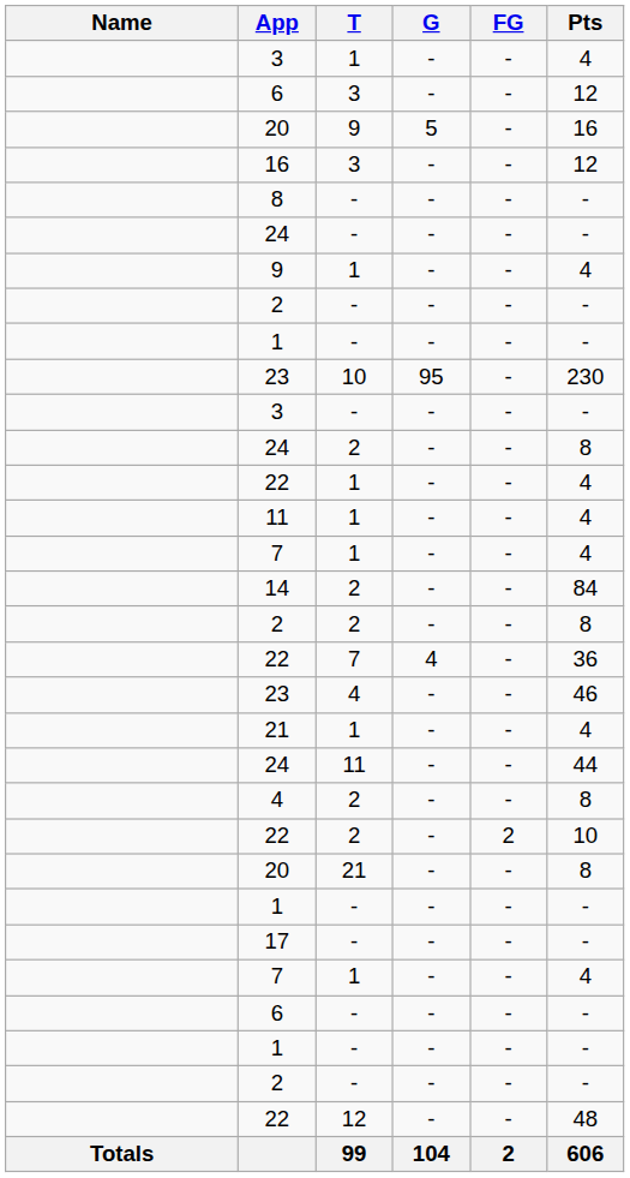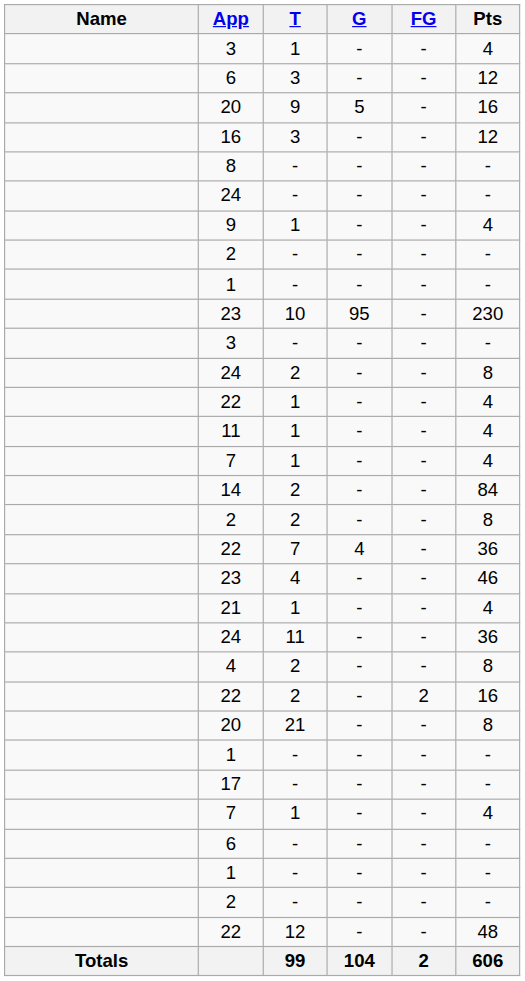 <table class="wikitable sortable" style="text-align: center;">
 <tr>
 <th style="width:10em">Name</th>
 <th style="width:3em"><a href='#'>App</a></th>
 <th style="width:3em"><a href='#'>T</a></th>
 <th style="width:3em"><a href='#'>G</a></th>
 <th style="width:3em"><a href='#'>FG</a></th>
 <th style="width:3em">Pts</th>
 </tr>
 <tr>
 <td style="text-align:left;"></td>
 <td>3</td>
 <td>1</td>
 <td>-</td>
 <td>-</td>
 <td>4</td>
 </tr>
 <tr>
 <td style="text-align:left;"></td>
 <td>6</td>
 <td>3</td>
 <td>-</td>
 <td>-</td>
 <td>12</td>
 </tr>
 <tr>
 <td style="text-align:left;"></td>
 <td>20</td>
 <td>9</td>
 <td>5</td>
 <td>-</td>
 <td>16</td>
 </tr>
 <tr>
 <td style="text-align:left;"></td>
 <td>16</td>
 <td>3</td>
 <td>-</td>
 <td>-</td>
 <td>12</td>
 </tr>
 <tr>
 <td style="text-align:left;"></td>
 <td>8</td>
 <td>-</td>
 <td>-</td>
 <td>-</td>
 <td>-</td>
 </tr>
 <tr>
 <td style="text-align:left;"></td>
 <td>24</td>
 <td>-</td>
 <td>-</td>
 <td>-</td>
 <td>-</td>
 </tr>
 <tr>
 <td style="text-align:left;"></td>
 <td>9</td>
 <td>1</td>
 <td>-</td>
 <td>-</td>
 <td>4</td>
 </tr>
 <tr>
 <td style="text-align:left;"></td>
 <td>2</td>
 <td>-</td>
 <td>-</td>
 <td>-</td>
 <td>-</td>
 </tr>
 <tr>
 <td style="text-align:left;"></td>
 <td>1</td>
 <td>-</td>
 <td>-</td>
 <td>-</td>
 <td>-</td>
 </tr>
 <tr>
 <td style="text-align:left;"></td>
 <td>23</td>
 <td>10</td>
 <td>95</td>
 <td>-</td>
 <td>230</td>
 </tr>
 <tr>
 <td style="text-align:left;"></td>
 <td>3</td>
 <td>-</td>
 <td>-</td>
 <td>-</td>
 <td>-</td>
 </tr>
 <tr>
 <td style="text-align:left;"></td>
 <td>24</td>
 <td>2</td>
 <td>-</td>
 <td>-</td>
 <td>8</td>
 </tr>
 <tr>
 <td style="text-align:left;"></td>
 <td>22</td>
 <td>1</td>
 <td>-</td>
 <td>-</td>
 <td>4</td>
 </tr>
 <tr>
 <td style="text-align:left;"></td>
 <td>11</td>
 <td>1</td>
 <td>-</td>
 <td>-</td>
 <td>4</td>
 </tr>
 <tr>
 <td style="text-align:left;"></td>
 <td>7</td>
 <td>1</td>
 <td>-</td>
 <td>-</td>
 <td>4</td>
 </tr>
 <tr>
 <td style="text-align:left;"></td>
 <td>14</td>
 <td>2</td>
 <td>-</td>
 <td>-</td>
 <td>84</td>
 </tr>
 <tr>
 <td style="text-align:left;"></td>
 <td>2</td>
 <td>2</td>
 <td>-</td>
 <td>-</td>
 <td>8</td>
 </tr>
 <tr>
 <td style="text-align:left;"></td>
 <td>22</td>
 <td>7</td>
 <td>4</td>
 <td>-</td>
 <td>36</td>
 </tr>
 <tr>
 <td style="text-align:left;"></td>
 <td>23</td>
 <td>4</td>
 <td>-</td>
 <td>-</td>
 <td>46</td>
 </tr>
 <tr>
 <td style="text-align:left;"></td>
 <td>21</td>
 <td>1</td>
 <td>-</td>
 <td>-</td>
 <td>4</td>
 </tr>
 <tr>
 <td style="text-align:left;"></td>
 <td>24</td>
 <td>11</td>
 <td>-</td>
 <td>-</td>
-<td>44</td>
+<td>36</td>
 </tr>
 <tr>
 <td style="text-align:left;"></td>
 <td>4</td>
 <td>2</td>
 <td>-</td>
 <td>-</td>
 <td>8</td>
 </tr>
 <tr>
 <td style="text-align:left;"></td>
 <td>22</td>
 <td>2</td>
 <td>-</td>
 <td>2</td>
-<td>10</td>
+<td>16</td>
 </tr>
 <tr>
 <td style="text-align:left;"></td>
 <td>20</td>
 <td>21</td>
 <td>-</td>
 <td>-</td>
 <td>8</td>
 </tr>
 <tr>
 <td style="text-align:left;"></td>
 <td>1</td>
 <td>-</td>
 <td>-</td>
 <td>-</td>
 <td>-</td>
 </tr>
 <tr>
 <td style="text-align:left;"></td>
 <td>17</td>
 <td>-</td>
 <td>-</td>
 <td>-</td>
 <td>-</td>
 </tr>
 <tr>
 <td style="text-align:left;"></td>
 <td>7</td>
 <td>1</td>
 <td>-</td>
 <td>-</td>
 <td>4</td>
 </tr>
 <tr>
 <td style="text-align:left;"></td>
 <td>6</td>
 <td>-</td>
 <td>-</td>
 <td>-</td>
 <td>-</td>
 </tr>
 <tr>
 <td style="text-align:left;"></td>
 <td>1</td>
 <td>-</td>
 <td>-</td>
 <td>-</td>
 <td>-</td>
 </tr>
 <tr>
 <td style="text-align:left;"></td>
 <td>2</td>
 <td>-</td>
 <td>-</td>
 <td>-</td>
 <td>-</td>
 </tr>
 <tr>
 <td style="text-align:left;"></td>
 <td>22</td>
 <td>12</td>
 <td>-</td>
 <td>-</td>
 <td>48</td>
 </tr>
 <tr class="sortbottom">
 <th>Totals</th>
 <th></th>
 <th>99</th>
 <th>104</th>
 <th>2</th>
 <th>606</th>
 </tr>
 </table>
